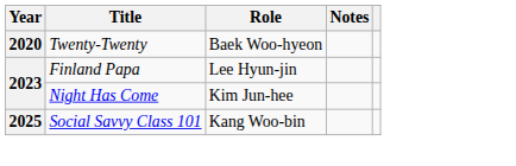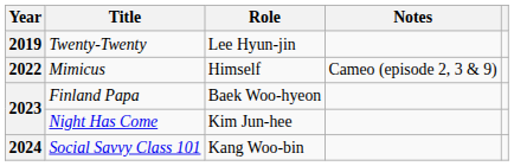 <table class="wikitable plainrowheaders">
 <tr>
 <th scope="col">Year</th>
 <th scope="col">Title</th>
 <th scope="col">Role</th>
 <th scope="col">Notes</th>
 <th scope="col" class="unsortable"></th>
 </tr>
 <tr>
-<th scope="row">2020</th>
+<th scope="row">2019</th>
 <td><em>Twenty-Twenty</em></td>
-<td>Baek Woo-hyeon</td>
+<td>Lee Hyun-jin</td>
 <td></td>
+<td style="text-align:center"></td>
+</tr>
+<tr>
+<th scope="row">2022</th>
+<td><em>Mimicus</em></td>
+<td>Himself</td>
+<td>Cameo (episode 2, 3 & 9)</td>
 <td style="text-align:center"></td>
 </tr>
 <tr>
 <th scope="row"  rowspan="2">2023</th>
 <td><em>Finland Papa</em></td>
-<td>Lee Hyun-jin</td>
+<td>Baek Woo-hyeon</td>
 <td></td>
 <td style="text-align:center"></td>
 </tr>
 <tr>
 <td><em><a href='#'>Night Has Come</a></em></td>
 <td>Kim Jun-hee</td>
 <td></td>
 <td style="text-align:center"></td>
 </tr>
 <tr>
-<th scope="row">2025</th>
+<th scope="row">2024</th>
 <td><em><a href='#'>Social Savvy Class 101</a></em></td>
 <td>Kang Woo-bin</td>
 <td></td>
 <td style="text-align:center"></td>
 </tr>
 </table>
